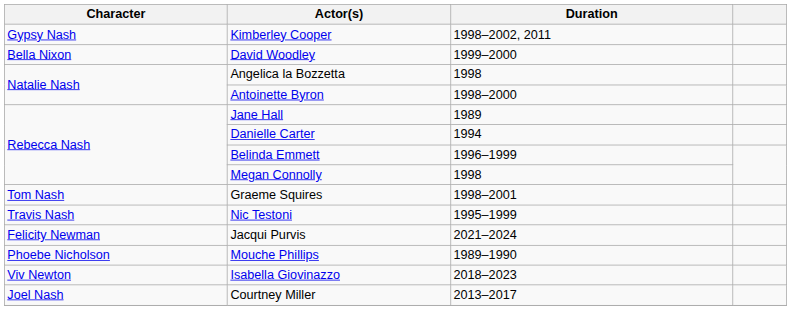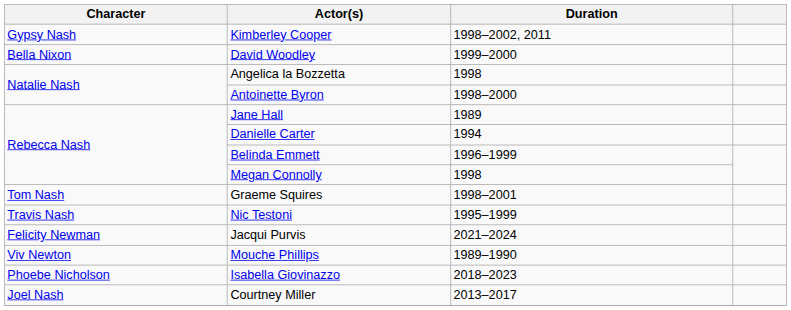 <table class=wikitable>
 <tr>
 <th width=275>Character</th>
 <th width=275>Actor(s)</th>
 <th width=350>Duration</th>
 <th width=60 class=unsortable></th>
 </tr>
 <tr>
 <td><a href='#'>Gypsy Nash</a></td>
 <td><a href='#'>Kimberley Cooper</a></td>
 <td>1998–2002, 2011</td>
 <td></td>
 </tr>
 <tr>
 <td><a href='#'>Bella Nixon</a></td>
 <td><a href='#'>David Woodley</a></td>
 <td>1999–2000</td>
 <td></td>
 </tr>
 <tr>
 <td rowspan=2><a href='#'>Natalie Nash</a></td>
 <td>Angelica la Bozzetta</td>
 <td>1998</td>
 <td></td>
 </tr>
 <tr>
 <td><a href='#'>Antoinette Byron</a></td>
 <td>1998–2000</td>
 <td></td>
 </tr>
 <tr>
 <td rowspan=4><a href='#'>Rebecca Nash</a></td>
 <td><a href='#'>Jane Hall</a></td>
 <td>1989</td>
 <td></td>
 </tr>
 <tr>
 <td><a href='#'>Danielle Carter</a></td>
 <td>1994</td>
 <td></td>
 </tr>
 <tr>
 <td><a href='#'>Belinda Emmett</a></td>
 <td>1996–1999</td>
 <td rowspan=2></td>
 </tr>
 <tr>
 <td><a href='#'>Megan Connolly</a></td>
 <td>1998</td>
 </tr>
 <tr>
 <td><a href='#'>Tom Nash</a></td>
 <td>Graeme Squires</td>
 <td>1998–2001</td>
 <td></td>
 </tr>
 <tr>
 <td><a href='#'>Travis Nash</a></td>
 <td><a href='#'>Nic Testoni</a></td>
 <td>1995–1999</td>
 <td></td>
 </tr>
 <tr>
 <td><a href='#'>Felicity Newman</a></td>
 <td>Jacqui Purvis</td>
 <td>2021–2024</td>
 <td></td>
 </tr>
 <tr>
-<td><a href='#'>Phoebe Nicholson</a></td>
+<td><a href='#'>Viv Newton</a></td>
 <td><a href='#'>Mouche Phillips</a></td>
 <td>1989–1990</td>
 <td></td>
 </tr>
 <tr>
-<td><a href='#'>Viv Newton</a></td>
+<td><a href='#'>Phoebe Nicholson</a></td>
 <td><a href='#'>Isabella Giovinazzo</a></td>
 <td>2018–2023</td>
 <td></td>
 </tr>
 <tr>
 <td><a href='#'>Joel Nash</a></td>
 <td>Courtney Miller</td>
 <td>2013–2017</td>
 <td></td>
 </tr>
 <tr>
 </tr>
 </table>
